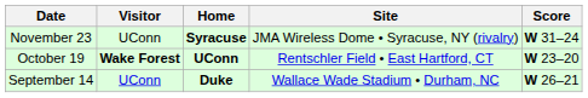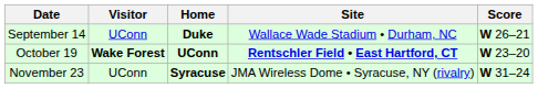 <table class="wikitable" style="text-align:center">
 <tr>
 <th>Date</th>
 <th>Visitor</th>
 <th>Home</th>
 <th>Site</th>
 <th>Score</th>
 </tr>
 <tr style="background:#DDFFDD;">
+<td>September 14</td>
+<td><a href='#'>UConn</a></td>
+<td><strong>Duke</strong></td>
+<td><a href='#'>Wallace Wade Stadium</a> • <a href='#'>Durham, NC</a></td>
+<td><strong>W</strong> 26–21</td>
+</tr>
+<tr style="background:#DDFFDD;">
+<td>October 19</td>
+<td><strong>Wake Forest</strong></td>
+<td><strong>UConn</strong></td>
+<td><strong><a href='#'>Rentschler Field</a> • <a href='#'>East Hartford, CT</a></strong></td>
+<td><strong>W</strong> 23–20</td>
+</tr>
+<tr style="background:#DDFFDD;">
 <td>November 23</td>
 <td>UConn</td>
 <td><strong>Syracuse</strong></td>
 <td>JMA Wireless Dome • Syracuse, NY (<a href='#'>rivalry</a>)</td>
 <td><strong>W</strong> 31–24</td>
 </tr>
-<tr style="background:#DDFFDD;">
-<td>October 19</td>
-<td><strong>Wake Forest</strong></td>
-<td><strong>UConn</strong></td>
-<td><a href='#'>Rentschler Field</a> • <a href='#'>East Hartford, CT</a></td>
-<td><strong>W</strong> 23–20</td>
-</tr>
-<tr style="background:#DDFFDD;">
-<td>September 14</td>
-<td><a href='#'>UConn</a></td>
-<td><strong>Duke</strong></td>
-<td><a href='#'>Wallace Wade Stadium</a> • <a href='#'>Durham, NC</a></td>
-<td><strong>W</strong> 26–21</td>
-</tr>
 </table>
